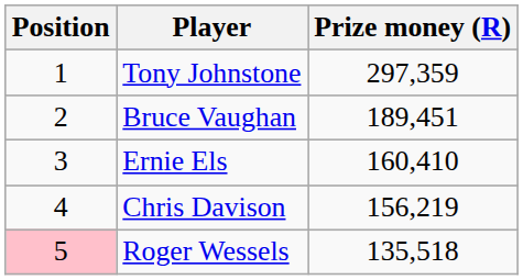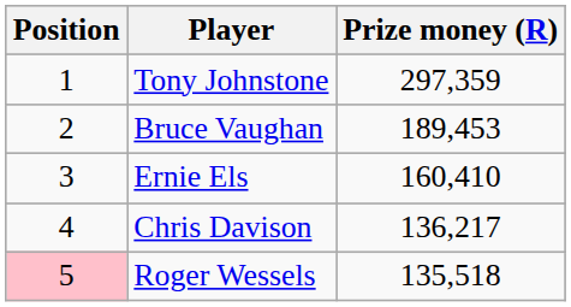 <table class=wikitable>
 <tr>
 <th>Position</th>
 <th>Player</th>
 <th>Prize money (<a href='#'>R</a>)</th>
 </tr>
 <tr>
 <td align=center>1</td>
 <td> <a href='#'>Tony Johnstone</a></td>
 <td align=center>297,359</td>
 </tr>
 <tr>
 <td align=center>2</td>
 <td> <a href='#'>Bruce Vaughan</a></td>
-<td align=center>189,451</td>
+<td align=center>189,453</td>
 </tr>
 <tr>
 <td align=center>3</td>
 <td> <a href='#'>Ernie Els</a></td>
 <td align=center>160,410</td>
 </tr>
 <tr>
 <td align=center>4</td>
 <td> <a href='#'>Chris Davison</a></td>
-<td align=center>156,219</td>
+<td align=center>136,217</td>
 </tr>
 <tr>
 <td align=center style="background: pink;">5</td>
 <td> <a href='#'>Roger Wessels</a></td>
 <td align=center>135,518</td>
 </tr>
 </table>
